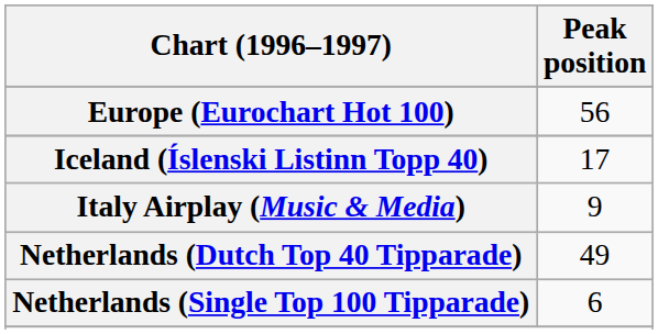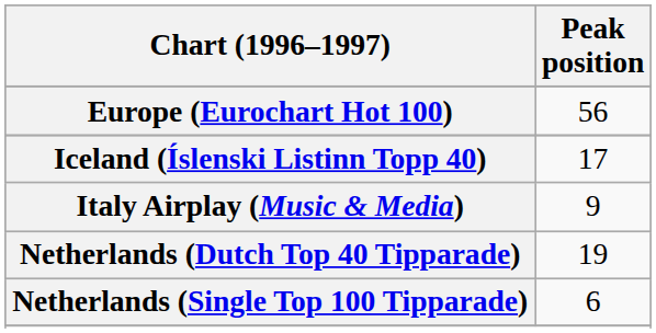 <table class="wikitable sortable plainrowheaders" style="text-align:center">
 <tr>
 <th>Chart (1996–1997)</th>
 <th>Peak<br>position</th>
 </tr>
 <tr>
 </tr>
 <tr>
 </tr>
 <tr>
 </tr>
 <tr>
 </tr>
 <tr>
 </tr>
 <tr>
 <th scope="row">Europe (<a href='#'>Eurochart Hot 100</a>)</th>
 <td>56</td>
 </tr>
 <tr>
 </tr>
 <tr>
 </tr>
 <tr>
 <th scope="row">Iceland (<a href='#'>Íslenski Listinn Topp 40</a>)</th>
 <td>17</td>
 </tr>
 <tr>
 <th scope="row">Italy Airplay (<em><a href='#'>Music & Media</a></em>)</th>
 <td>9</td>
 </tr>
 <tr>
 <th scope="row">Netherlands (<a href='#'>Dutch Top 40 Tipparade</a>)</th>
-<td>49</td>
+<td>19</td>
 </tr>
 <tr>
 <th scope="row">Netherlands (<a href='#'>Single Top 100 Tipparade</a>)</th>
 <td>6</td>
 </tr>
 <tr>
 </tr>
 <tr>
 </tr>
 <tr>
 </tr>
 <tr>
 </tr>
 <tr>
 </tr>
 <tr>
 </tr>
 <tr>
 </tr>
 <tr>
 </tr>
 <tr>
 </tr>
 <tr>
 </tr>
 <tr>
 </tr>
 </table>
